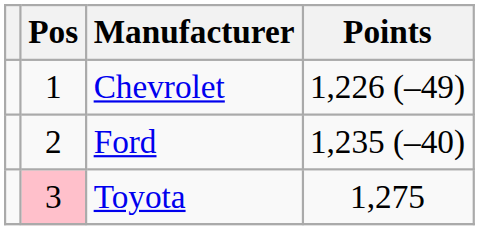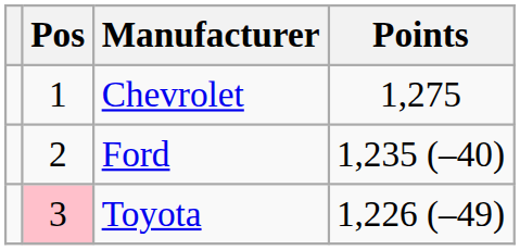 <table class="wikitable" style="font-size: 95%;">
 <tr>
 <th></th>
 <th>Pos</th>
 <th>Manufacturer</th>
 <th>Points</th>
 </tr>
 <tr>
 <td align="left"></td>
 <td style="text-align:center;">1</td>
 <td><a href='#'>Chevrolet</a></td>
-<td style="text-align:center;">1,226 (–49)</td>
+<td style="text-align:center;">1,275</td>
 </tr>
 <tr>
 <td align="left"></td>
 <td style="text-align:center;">2</td>
 <td><a href='#'>Ford</a></td>
 <td style="text-align:center;">1,235 (–40)</td>
 </tr>
 <tr>
 <td align="left"></td>
 <td style="background: pink; text-align:center;">3</td>
 <td><a href='#'>Toyota</a></td>
-<td style="text-align:center;">1,275</td>
+<td style="text-align:center;">1,226 (–49)</td>
 </tr>
 <tr class="sortbottom">
 </tr>
 </table>
